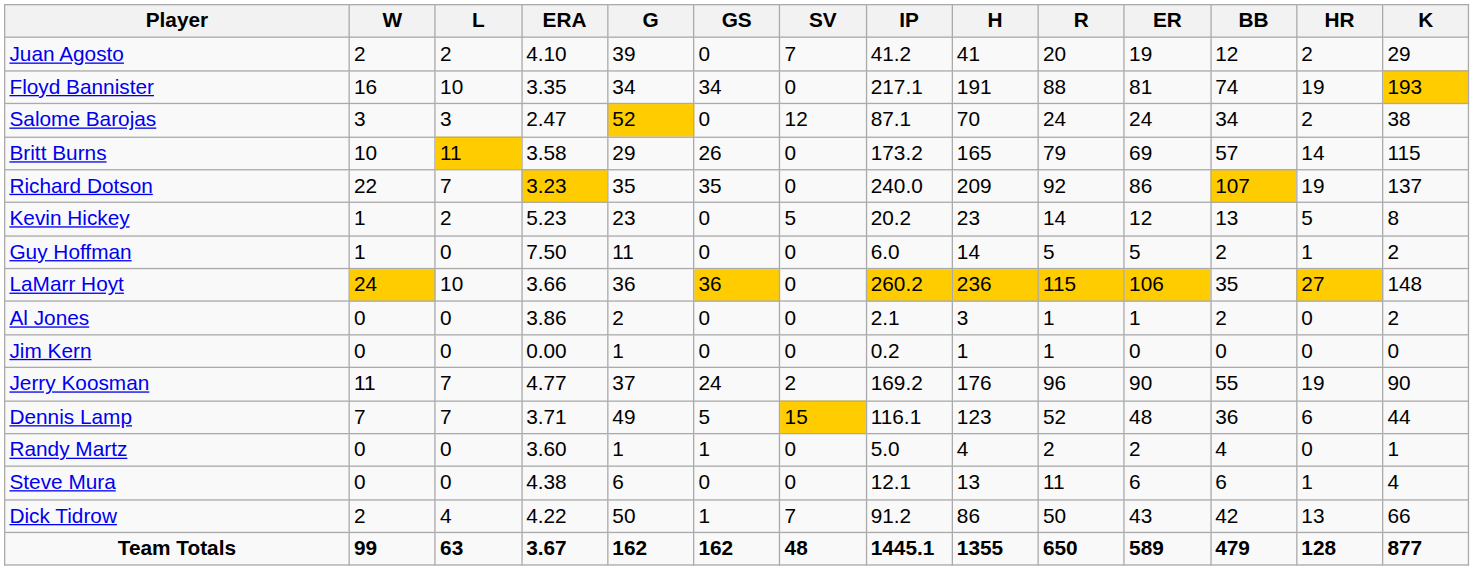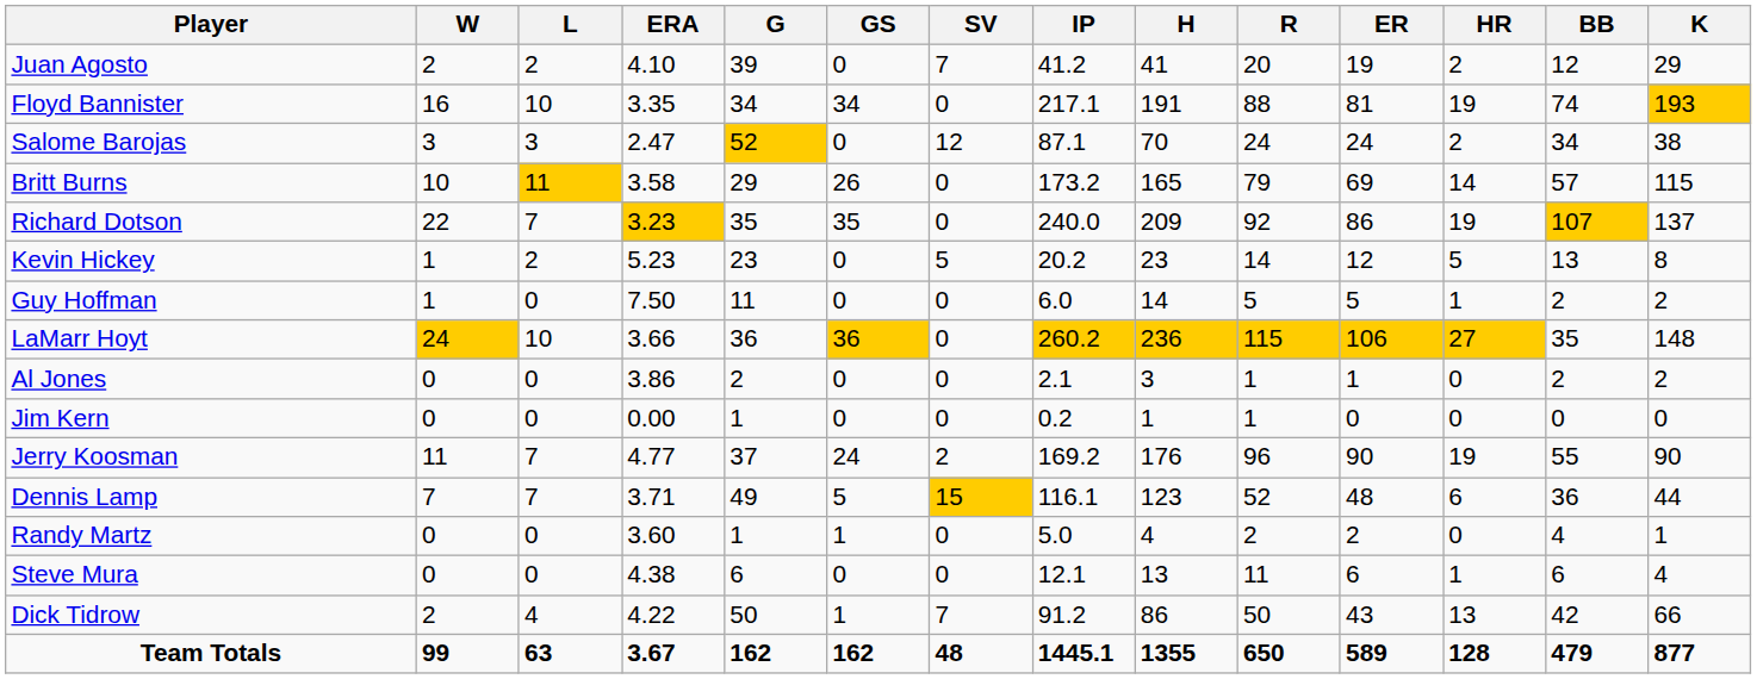 <table class="wikitable sortable">
 <tr>
 <th bgcolor="#DDDDFF" width="20%">Player</th>
 <th bgcolor="#DDDDFF" width="5%">W</th>
 <th bgcolor="#DDDDFF" width="5%">L</th>
 <th bgcolor="#DDDDFF" width="5%">ERA</th>
 <th bgcolor="#DDDDFF" width="5%">G</th>
 <th bgcolor="#DDDDFF" width="5%">GS</th>
 <th bgcolor="#DDDDFF" width="5%">SV</th>
 <th bgcolor="#DDDDFF" width="5%">IP</th>
 <th bgcolor="#DDDDFF" width="5%">H</th>
 <th bgcolor="#DDDDFF" width="5%">R</th>
 <th bgcolor="#DDDDFF" width="5%">ER</th>
+<th bgcolor="#DDDDFF" width="5%">HR</th>
 <th bgcolor="#DDDDFF" width="5%">BB</th>
-<th bgcolor="#DDDDFF" width="5%">HR</th>
 <th bgcolor="#DDDDFF" width="5%">K</th>
 </tr>
 <tr>
 <td><a href='#'>Juan Agosto</a></td>
 <td>2</td>
 <td>2</td>
 <td>4.10</td>
 <td>39</td>
 <td>0</td>
 <td>7</td>
 <td>41.2</td>
 <td>41</td>
 <td>20</td>
 <td>19</td>
+<td>2</td>
 <td>12</td>
-<td>2</td>
 <td>29</td>
 </tr>
 <tr>
 <td><a href='#'>Floyd Bannister</a></td>
 <td>16</td>
 <td>10</td>
 <td>3.35</td>
 <td>34</td>
 <td>34</td>
 <td>0</td>
 <td>217.1</td>
 <td>191</td>
 <td>88</td>
 <td>81</td>
+<td>19</td>
 <td>74</td>
-<td>19</td>
 <td bgcolor=#ffcc00>193</td>
 </tr>
 <tr>
 <td><a href='#'>Salome Barojas</a></td>
 <td>3</td>
 <td>3</td>
 <td>2.47</td>
 <td bgcolor=#ffcc00>52</td>
 <td>0</td>
 <td>12</td>
 <td>87.1</td>
 <td>70</td>
 <td>24</td>
 <td>24</td>
+<td>2</td>
 <td>34</td>
-<td>2</td>
 <td>38</td>
 </tr>
 <tr>
 <td><a href='#'>Britt Burns</a></td>
 <td>10</td>
 <td bgcolor=#ffcc00>11</td>
 <td>3.58</td>
 <td>29</td>
 <td>26</td>
 <td>0</td>
 <td>173.2</td>
 <td>165</td>
 <td>79</td>
 <td>69</td>
+<td>14</td>
 <td>57</td>
-<td>14</td>
 <td>115</td>
 </tr>
 <tr>
 <td><a href='#'>Richard Dotson</a></td>
 <td>22</td>
 <td>7</td>
 <td bgcolor=#ffcc00>3.23</td>
 <td>35</td>
 <td>35</td>
 <td>0</td>
 <td>240.0</td>
 <td>209</td>
 <td>92</td>
 <td>86</td>
+<td>19</td>
 <td bgcolor=#ffcc00>107</td>
-<td>19</td>
 <td>137</td>
 </tr>
 <tr>
 <td><a href='#'>Kevin Hickey</a></td>
 <td>1</td>
 <td>2</td>
 <td>5.23</td>
 <td>23</td>
 <td>0</td>
 <td>5</td>
 <td>20.2</td>
 <td>23</td>
 <td>14</td>
 <td>12</td>
+<td>5</td>
 <td>13</td>
-<td>5</td>
 <td>8</td>
 </tr>
 <tr>
 <td><a href='#'>Guy Hoffman</a></td>
 <td>1</td>
 <td>0</td>
 <td>7.50</td>
 <td>11</td>
 <td>0</td>
 <td>0</td>
 <td>6.0</td>
 <td>14</td>
 <td>5</td>
 <td>5</td>
+<td>1</td>
 <td>2</td>
-<td>1</td>
 <td>2</td>
 </tr>
 <tr>
 <td><a href='#'>LaMarr Hoyt</a></td>
 <td bgcolor=#ffcc00>24</td>
 <td>10</td>
 <td>3.66</td>
 <td>36</td>
 <td bgcolor=#ffcc00>36</td>
 <td>0</td>
 <td bgcolor=#ffcc00>260.2</td>
 <td bgcolor=#ffcc00>236</td>
 <td bgcolor=#ffcc00>115</td>
 <td bgcolor=#ffcc00>106</td>
+<td bgcolor=#ffcc00>27</td>
 <td>35</td>
-<td bgcolor=#ffcc00>27</td>
 <td>148</td>
 </tr>
 <tr>
 <td><a href='#'>Al Jones</a></td>
 <td>0</td>
 <td>0</td>
 <td>3.86</td>
 <td>2</td>
 <td>0</td>
 <td>0</td>
 <td>2.1</td>
 <td>3</td>
 <td>1</td>
 <td>1</td>
+<td>0</td>
 <td>2</td>
-<td>0</td>
 <td>2</td>
 </tr>
 <tr>
 <td><a href='#'>Jim Kern</a></td>
 <td>0</td>
 <td>0</td>
 <td>0.00</td>
 <td>1</td>
 <td>0</td>
 <td>0</td>
 <td>0.2</td>
 <td>1</td>
 <td>1</td>
 <td>0</td>
 <td>0</td>
 <td>0</td>
 <td>0</td>
 </tr>
 <tr>
 <td><a href='#'>Jerry Koosman</a></td>
 <td>11</td>
 <td>7</td>
 <td>4.77</td>
 <td>37</td>
 <td>24</td>
 <td>2</td>
 <td>169.2</td>
 <td>176</td>
 <td>96</td>
 <td>90</td>
+<td>19</td>
 <td>55</td>
-<td>19</td>
 <td>90</td>
 </tr>
 <tr>
 <td><a href='#'>Dennis Lamp</a></td>
 <td>7</td>
 <td>7</td>
 <td>3.71</td>
 <td>49</td>
 <td>5</td>
 <td bgcolor=#ffcc00>15</td>
 <td>116.1</td>
 <td>123</td>
 <td>52</td>
 <td>48</td>
+<td>6</td>
 <td>36</td>
-<td>6</td>
 <td>44</td>
 </tr>
 <tr>
 <td><a href='#'>Randy Martz</a></td>
 <td>0</td>
 <td>0</td>
 <td>3.60</td>
 <td>1</td>
 <td>1</td>
 <td>0</td>
 <td>5.0</td>
 <td>4</td>
 <td>2</td>
 <td>2</td>
+<td>0</td>
 <td>4</td>
-<td>0</td>
 <td>1</td>
 </tr>
 <tr>
 <td><a href='#'>Steve Mura</a></td>
 <td>0</td>
 <td>0</td>
 <td>4.38</td>
 <td>6</td>
 <td>0</td>
 <td>0</td>
 <td>12.1</td>
 <td>13</td>
 <td>11</td>
 <td>6</td>
+<td>1</td>
 <td>6</td>
-<td>1</td>
 <td>4</td>
 </tr>
 <tr>
 <td><a href='#'>Dick Tidrow</a></td>
 <td>2</td>
 <td>4</td>
 <td>4.22</td>
 <td>50</td>
 <td>1</td>
 <td>7</td>
 <td>91.2</td>
 <td>86</td>
 <td>50</td>
 <td>43</td>
+<td>13</td>
 <td>42</td>
-<td>13</td>
 <td>66</td>
 </tr>
 <tr class="sortbottom">
 <td style="text-align: center;"><strong>Team Totals</strong></td>
 <td><strong>99</strong></td>
 <td><strong>63</strong></td>
 <td><strong>3.67</strong></td>
 <td><strong>162</strong></td>
 <td><strong>162</strong></td>
 <td><strong>48</strong></td>
 <td><strong>1445.1</strong></td>
 <td><strong>1355</strong></td>
 <td><strong>650</strong></td>
 <td><strong>589</strong></td>
+<td><strong>128</strong></td>
 <td><strong>479</strong></td>
-<td><strong>128</strong></td>
 <td><strong>877</strong></td>
 </tr>
 </table>
